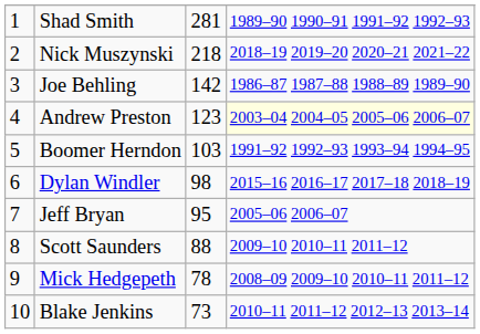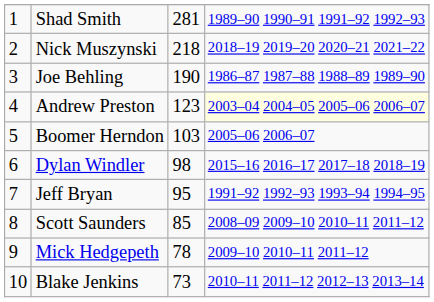 <table class="wikitable">
 <tr>
 </tr>
 <tr>
 <td>1</td>
 <td>Shad Smith</td>
 <td>281</td>
 <td style="font-size:80%;"><a href='#'>1989–90</a> <a href='#'>1990–91</a> <a href='#'>1991–92</a> <a href='#'>1992–93</a></td>
 </tr>
 <tr>
 <td>2</td>
 <td>Nick Muszynski</td>
 <td>218</td>
 <td style="font-size:80%;"><a href='#'>2018–19</a> <a href='#'>2019–20</a> <a href='#'>2020–21</a> <a href='#'>2021–22</a></td>
 </tr>
 <tr>
 <td>3</td>
 <td>Joe Behling</td>
-<td>142</td>
+<td>190</td>
 <td style="font-size:80%;"><a href='#'>1986–87</a> <a href='#'>1987–88</a> <a href='#'>1988–89</a> <a href='#'>1989–90</a></td>
 </tr>
 <tr>
 <td>4</td>
 <td>Andrew Preston</td>
 <td>123</td>
 <td style="background: lightyellow; font-size:80%;"><a href='#'>2003–04</a> <a href='#'>2004–05</a> <a href='#'>2005–06</a> <a href='#'>2006–07</a></td>
 </tr>
 <tr>
 <td>5</td>
 <td>Boomer Herndon</td>
 <td>103</td>
-<td style="font-size:80%;"><a href='#'>1991–92</a> <a href='#'>1992–93</a> <a href='#'>1993–94</a> <a href='#'>1994–95</a></td>
+<td style="font-size:80%;"><a href='#'>2005–06</a> <a href='#'>2006–07</a></td>
 </tr>
 <tr>
 <td>6</td>
 <td><a href='#'>Dylan Windler</a></td>
 <td>98</td>
 <td style="font-size:80%;"><a href='#'>2015–16</a> <a href='#'>2016–17</a> <a href='#'>2017–18</a> <a href='#'>2018–19</a></td>
 </tr>
 <tr>
 <td>7</td>
 <td>Jeff Bryan</td>
 <td>95</td>
-<td style="font-size:80%;"><a href='#'>2005–06</a> <a href='#'>2006–07</a></td>
+<td style="font-size:80%;"><a href='#'>1991–92</a> <a href='#'>1992–93</a> <a href='#'>1993–94</a> <a href='#'>1994–95</a></td>
 </tr>
 <tr>
 <td>8</td>
 <td>Scott Saunders</td>
-<td>88</td>
-<td style="font-size:80%;"><a href='#'>2009–10</a> <a href='#'>2010–11</a> <a href='#'>2011–12</a></td>
+<td>85</td>
+<td style="font-size:80%;"><a href='#'>2008–09</a> <a href='#'>2009–10</a> <a href='#'>2010–11</a> <a href='#'>2011–12</a></td>
 </tr>
 <tr>
 <td>9</td>
 <td><a href='#'>Mick Hedgepeth</a></td>
 <td>78</td>
-<td style="font-size:80%;"><a href='#'>2008–09</a> <a href='#'>2009–10</a> <a href='#'>2010–11</a> <a href='#'>2011–12</a></td>
+<td style="font-size:80%;"><a href='#'>2009–10</a> <a href='#'>2010–11</a> <a href='#'>2011–12</a></td>
 </tr>
 <tr>
 <td>10</td>
 <td>Blake Jenkins</td>
 <td>73</td>
 <td style="font-size:80%;"><a href='#'>2010–11</a> <a href='#'>2011–12</a> <a href='#'>2012–13</a> <a href='#'>2013–14</a></td>
 </tr>
 </table>
